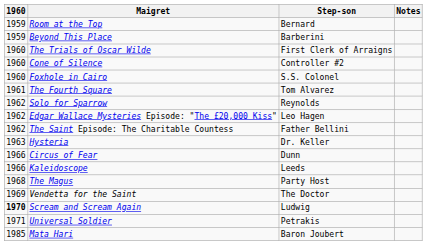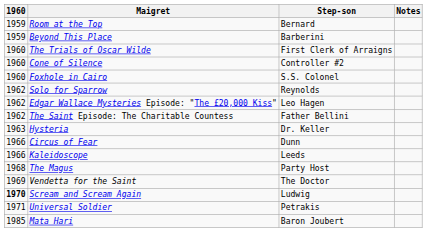 <table class="wikitable">
 <tr>
 <th>1960</th>
 <th>Maigret</th>
 <th>Step-son</th>
 <th>Notes</th>
 </tr>
 <tr>
 <td>1959</td>
 <td><em><a href='#'>Room at the Top</a></em></td>
 <td>Bernard</td>
 <td></td>
 </tr>
 <tr>
 <td>1959</td>
 <td><em><a href='#'>Beyond This Place</a></em></td>
 <td>Barberini</td>
 <td></td>
 </tr>
 <tr>
 <td>1960</td>
 <td><em><a href='#'>The Trials of Oscar Wilde</a></em></td>
 <td>First Clerk of Arraigns</td>
 <td></td>
 </tr>
 <tr>
 <td>1960</td>
 <td><em><a href='#'>Cone of Silence</a></em></td>
 <td>Controller #2</td>
 <td></td>
 </tr>
 <tr>
 <td>1960</td>
 <td><em><a href='#'>Foxhole in Cairo</a></em></td>
 <td>S.S. Colonel</td>
-<td></td>
-</tr>
-<tr>
-<td>1961</td>
-<td><em><a href='#'>The Fourth Square</a></em></td>
-<td>Tom Alvarez</td>
 <td></td>
 </tr>
 <tr>
 <td>1962</td>
 <td><em><a href='#'>Solo for Sparrow</a></em></td>
 <td>Reynolds</td>
 <td></td>
 </tr>
 <tr>
 <td>1962</td>
 <td><em><a href='#'>Edgar Wallace Mysteries</a></em> Episode: "<a href='#'>The £20,000 Kiss</a>"</td>
 <td>Leo Hagen</td>
 <td></td>
 </tr>
 <tr>
 <td>1962</td>
 <td><em><a href='#'>The Saint</a> </em> Episode: The Charitable Countess</td>
 <td>Father Bellini</td>
 <td></td>
 </tr>
 <tr>
 <td>1963</td>
 <td><em><a href='#'>Hysteria</a></em></td>
 <td>Dr. Keller</td>
 <td></td>
 </tr>
 <tr>
 <td>1966</td>
 <td><em><a href='#'>Circus of Fear</a></em></td>
 <td>Dunn</td>
 <td></td>
 </tr>
 <tr>
 <td>1966</td>
 <td><em><a href='#'>Kaleidoscope</a></em></td>
 <td>Leeds</td>
 <td></td>
 </tr>
 <tr>
 <td>1968</td>
 <td><em><a href='#'>The Magus</a></em></td>
 <td>Party Host</td>
 <td></td>
 </tr>
 <tr>
 <td>1969</td>
 <td><em>Vendetta for the Saint</em></td>
 <td>The Doctor</td>
 <td></td>
 </tr>
 <tr>
 <td><strong>1970</strong></td>
 <td><em><a href='#'>Scream and Scream Again</a></em></td>
 <td>Ludwig</td>
 <td></td>
 </tr>
 <tr>
 <td>1971</td>
 <td><em><a href='#'>Universal Soldier</a></em></td>
 <td>Petrakis</td>
 <td></td>
 </tr>
 <tr>
 <td>1985</td>
 <td><em><a href='#'>Mata Hari</a></em></td>
 <td>Baron Joubert</td>
 <td></td>
 </tr>
 </table>
